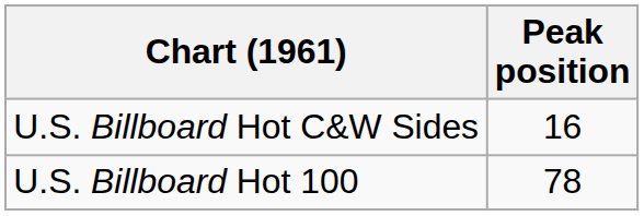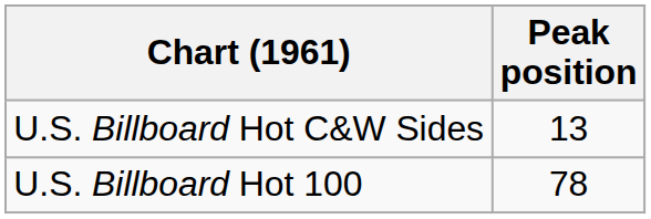 <table class="wikitable">
 <tr>
 <th>Chart (1961)</th>
 <th>Peak<br>position</th>
 </tr>
 <tr>
 <td>U.S. <em>Billboard</em> Hot C&W Sides</td>
-<td align="center">16</td>
+<td align="center">13</td>
 </tr>
 <tr>
 <td>U.S. <em>Billboard</em> Hot 100</td>
 <td align="center">78</td>
 </tr>
 </table>
